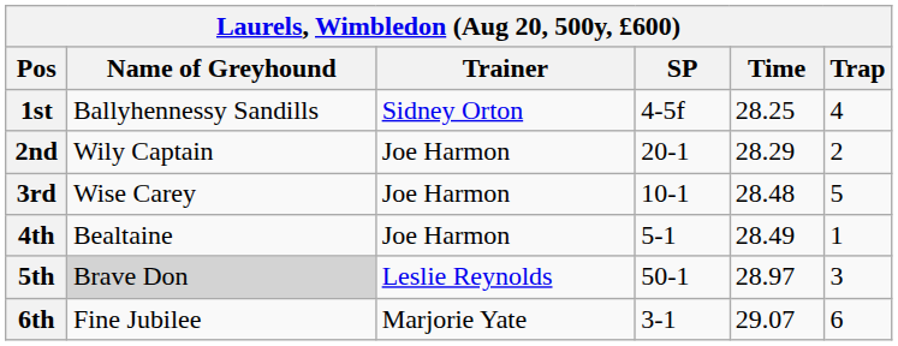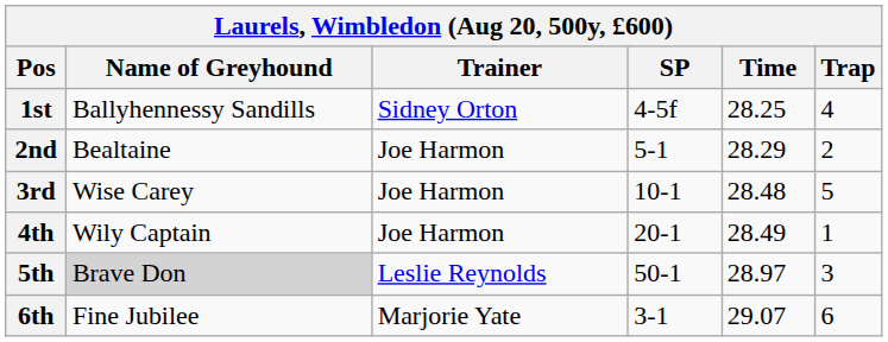 <table class="wikitable">
 <tr>
 <th colspan="6"><a href='#'>Laurels</a>, <a href='#'>Wimbledon</a> (Aug 20, 500y, £600)</th>
 </tr>
 <tr>
 <th width=30>Pos</th>
 <th width=180>Name of Greyhound</th>
 <th width=150>Trainer</th>
 <th width=50>SP</th>
 <th width=50>Time</th>
 <th width=30>Trap</th>
 </tr>
 <tr>
 <th>1st</th>
 <td>Ballyhennessy Sandills</td>
 <td><a href='#'>Sidney Orton</a></td>
 <td>4-5f</td>
 <td>28.25</td>
 <td>4</td>
 </tr>
 <tr>
 <th>2nd</th>
-<td>Wily Captain</td>
+<td>Bealtaine</td>
 <td>Joe Harmon</td>
-<td>20-1</td>
+<td>5-1</td>
 <td>28.29</td>
 <td>2</td>
 </tr>
 <tr>
 <th>3rd</th>
 <td>Wise Carey</td>
 <td>Joe Harmon</td>
 <td>10-1</td>
 <td>28.48</td>
 <td>5</td>
 </tr>
 <tr>
 <th>4th</th>
-<td>Bealtaine</td>
+<td>Wily Captain</td>
 <td>Joe Harmon</td>
-<td>5-1</td>
+<td>20-1</td>
 <td>28.49</td>
 <td>1</td>
 </tr>
 <tr>
 <th>5th</th>
 <td style="background: lightgrey;">Brave Don</td>
 <td><a href='#'>Leslie Reynolds</a></td>
 <td>50-1</td>
 <td>28.97</td>
 <td>3</td>
 </tr>
 <tr>
 <th>6th</th>
 <td>Fine Jubilee</td>
 <td>Marjorie Yate</td>
 <td>3-1</td>
 <td>29.07</td>
 <td>6</td>
 </tr>
 </table>
